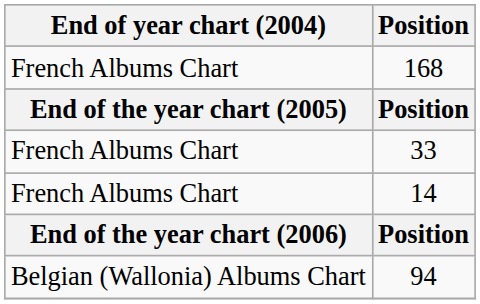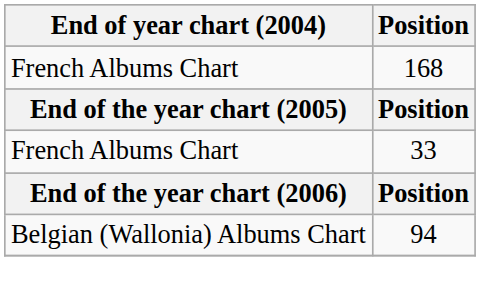 <table class="wikitable sortable">
 <tr>
 <th>End of year chart (2004)</th>
 <th>Position</th>
 </tr>
 <tr>
 <td>French Albums Chart</td>
 <td align="center">168</td>
 </tr>
 <tr>
 <th>End of the year chart (2005)</th>
 <th>Position</th>
 </tr>
 <tr>
 <td>French Albums Chart</td>
 <td align="center">33</td>
 </tr>
 <tr>
-<td>French Albums Chart</td>
-<td align="center">14</td>
-</tr>
-<tr>
 <th>End of the year chart (2006)</th>
 <th>Position</th>
 </tr>
 <tr>
 <td>Belgian (Wallonia) Albums Chart</td>
 <td align="center">94</td>
 </tr>
 <tr>
 </tr>
 </table>
